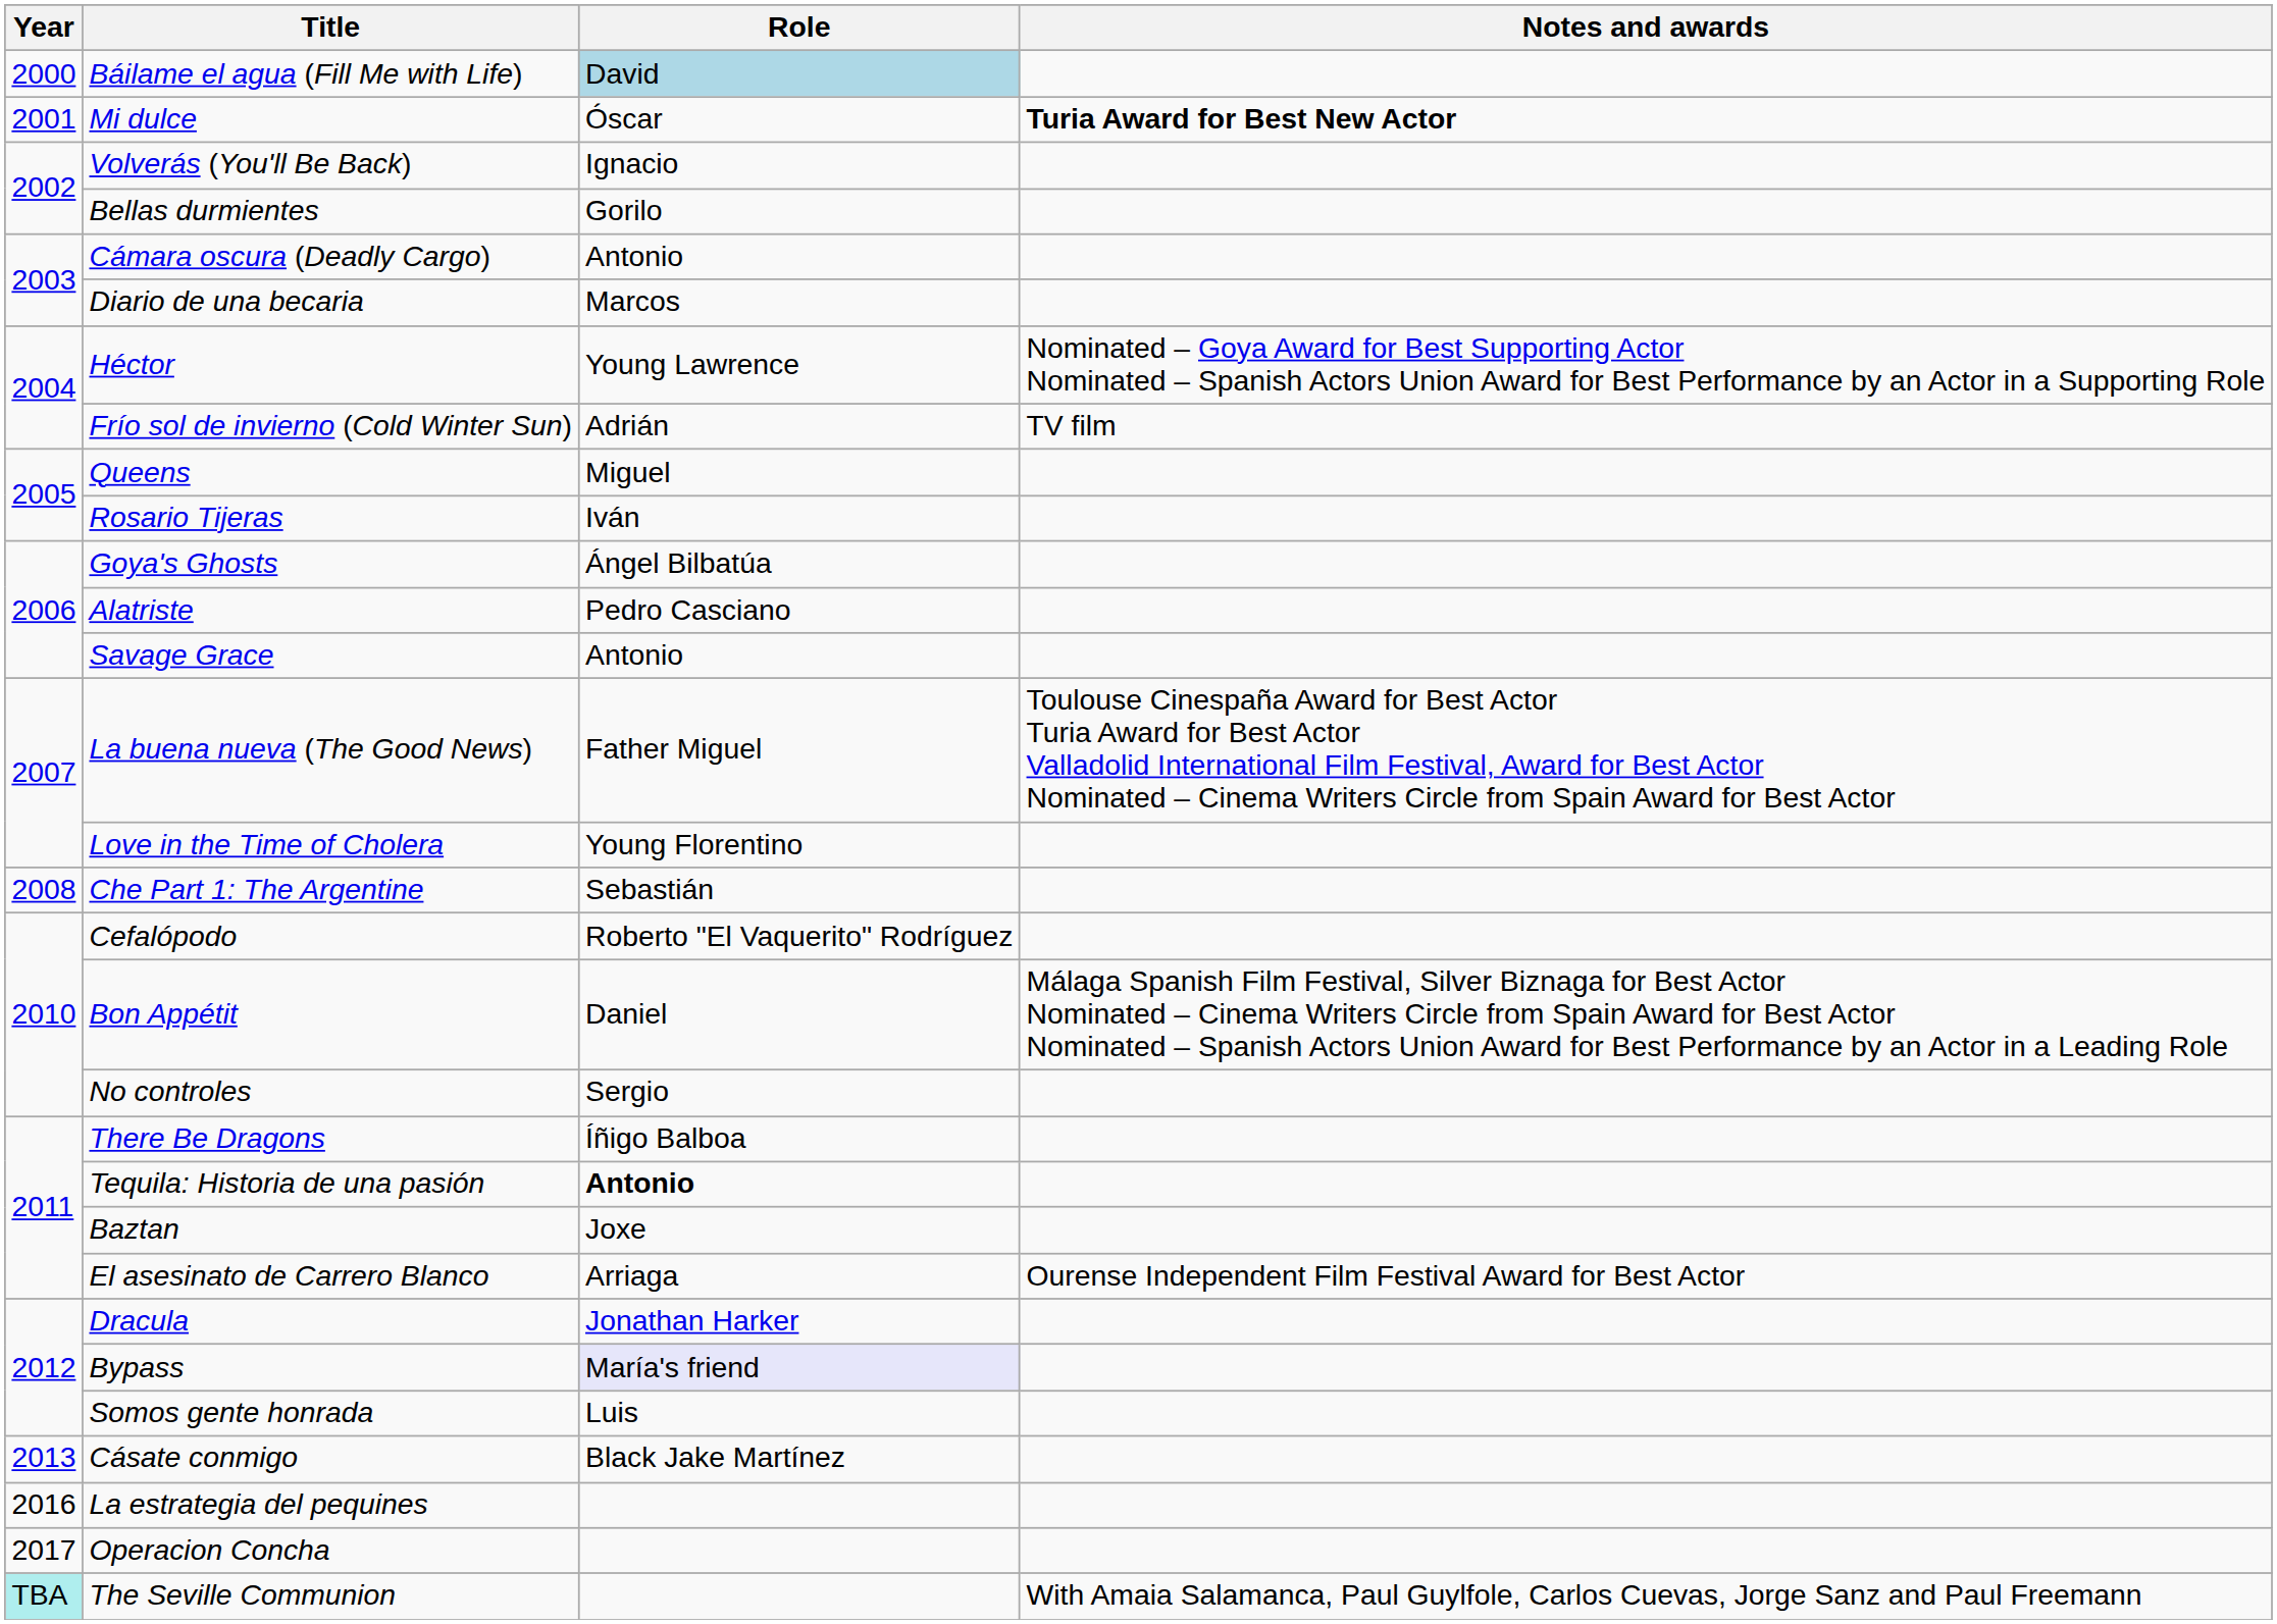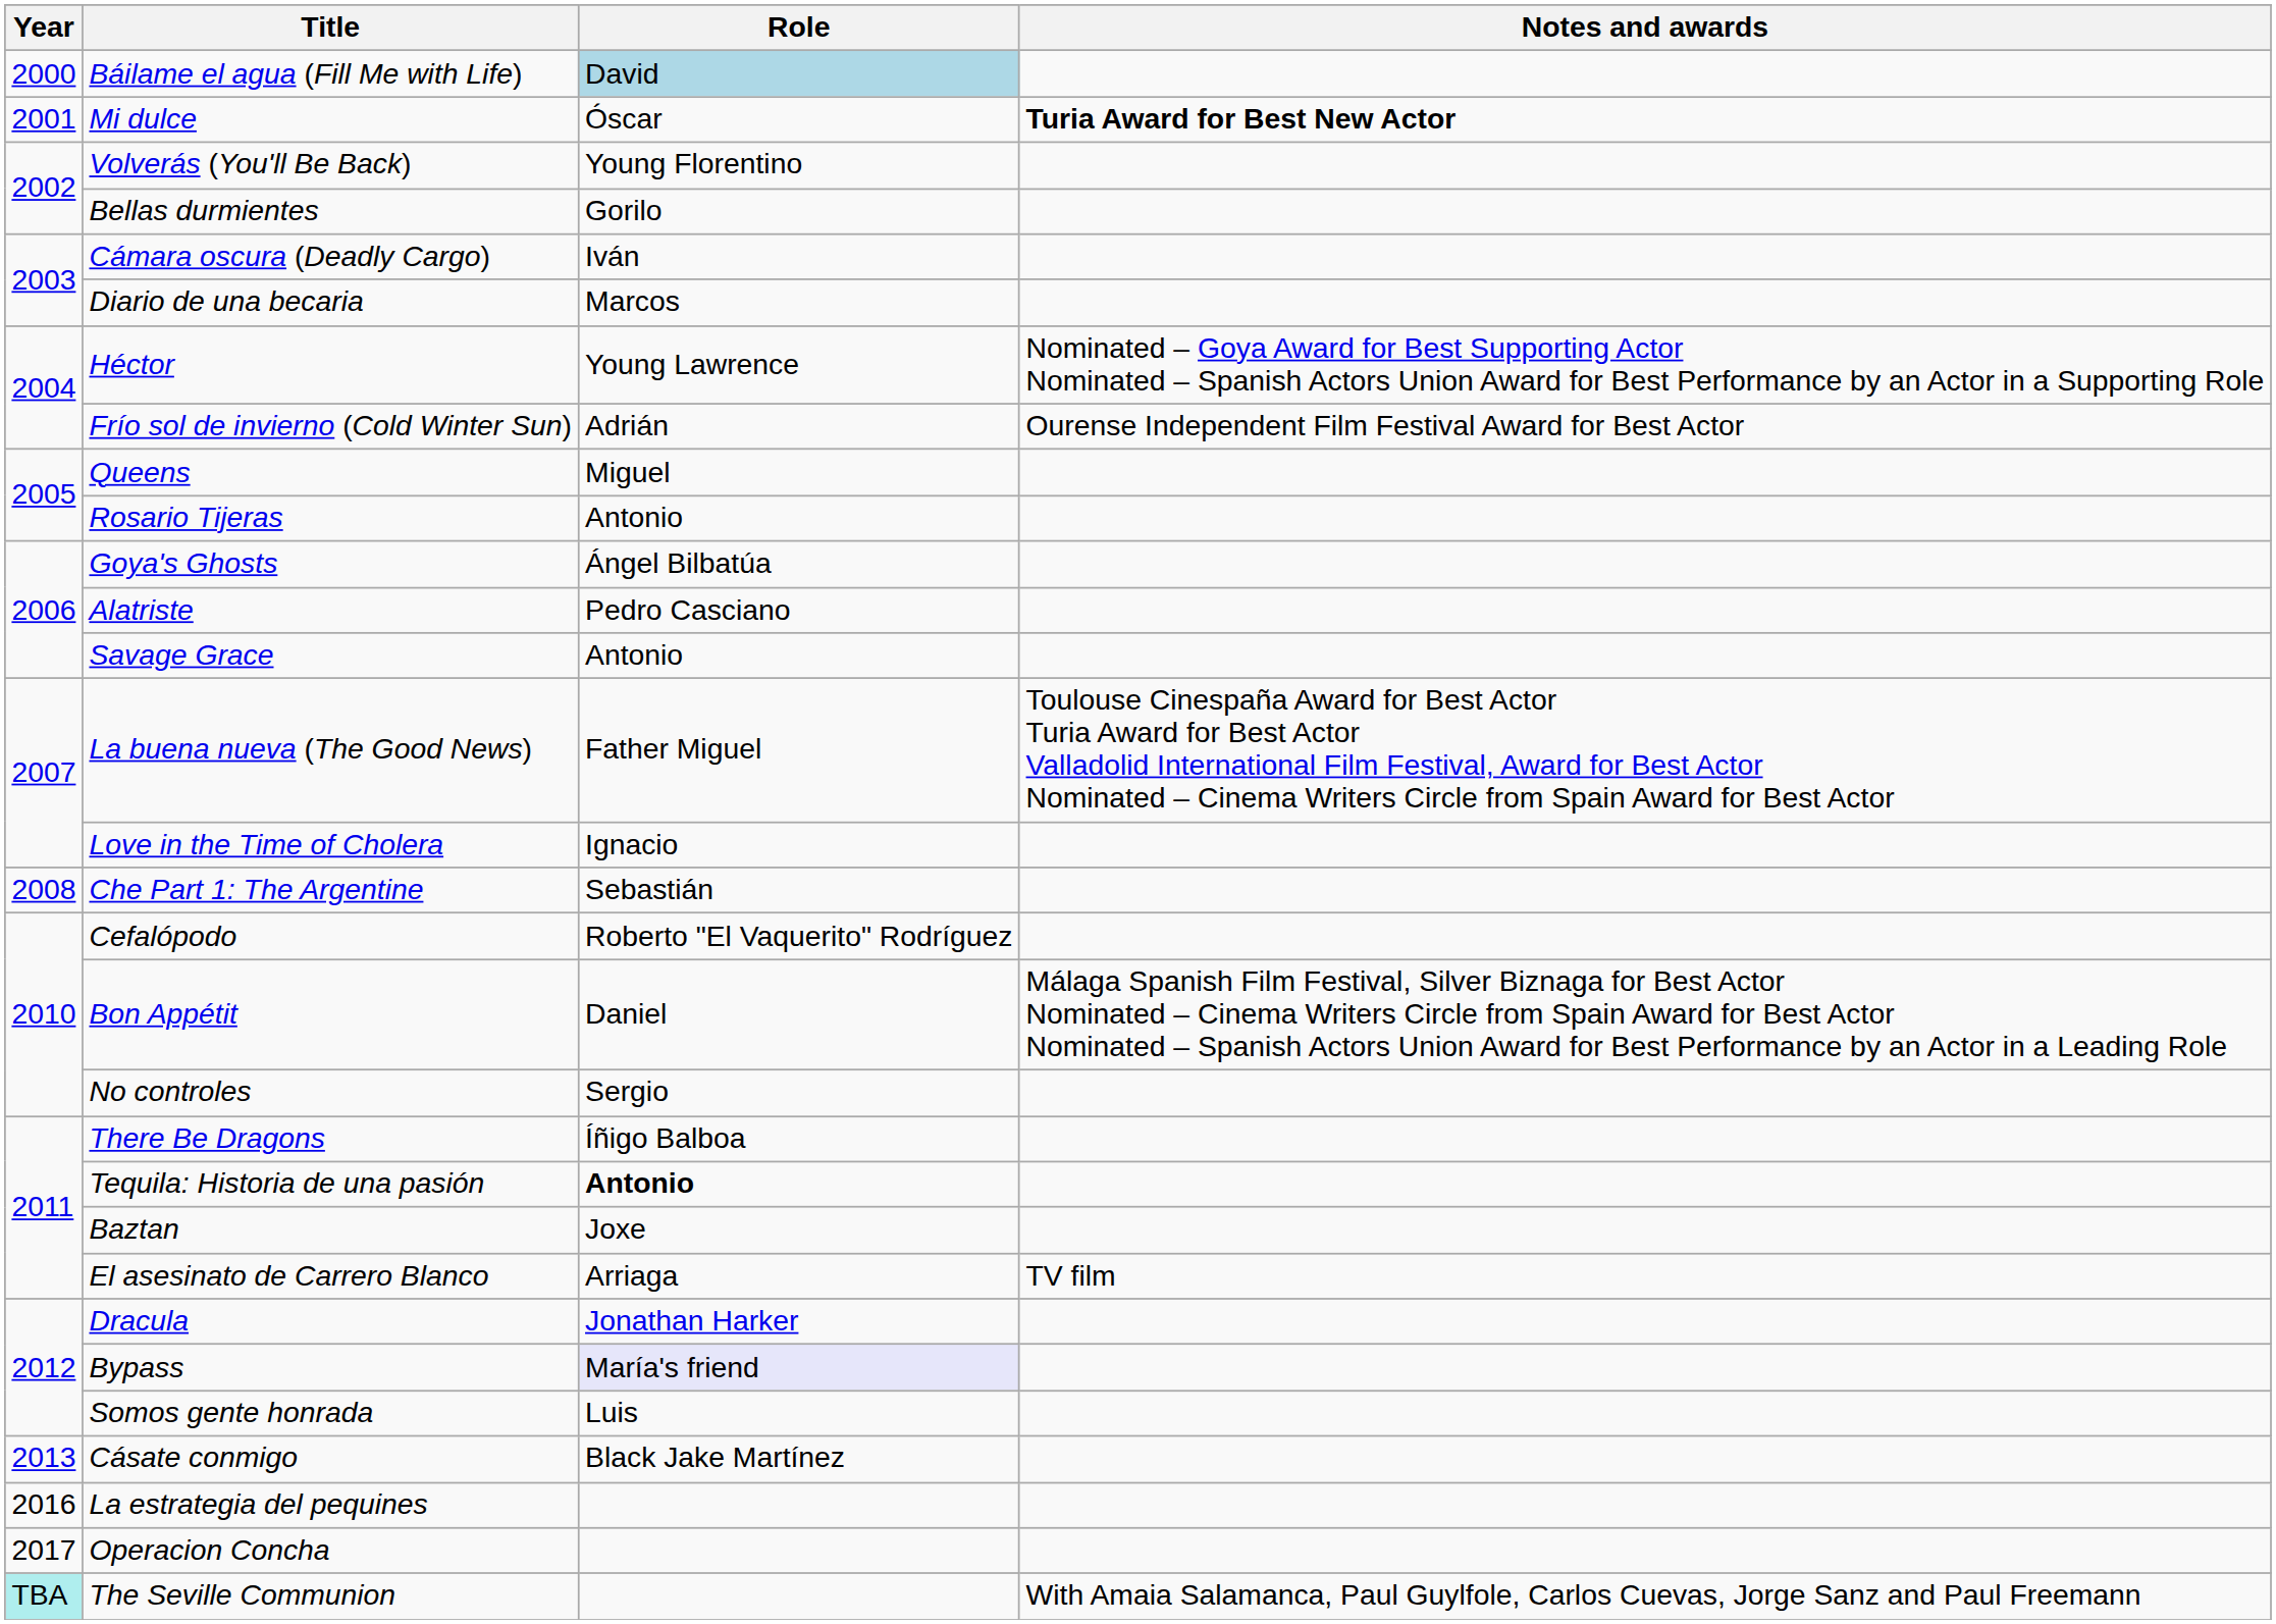 <table class="wikitable plainrowheaders sortable">
 <tr>
 <th scope="col">Year</th>
 <th scope="col">Title</th>
 <th scope="col">Role</th>
 <th scope="col" class="unsortable">Notes and awards</th>
 </tr>
 <tr>
 <td><a href='#'>2000</a></td>
 <td><em><a href='#'>Báilame el agua</a></em> (<em>Fill Me with Life</em>)</td>
 <td style="background: lightblue;">David</td>
 <td></td>
 </tr>
 <tr>
 <td><a href='#'>2001</a></td>
 <td><em><a href='#'>Mi dulce</a></em></td>
 <td>Óscar</td>
 <td><strong>Turia Award for Best New Actor</strong></td>
 </tr>
 <tr>
 <td rowspan="2"><a href='#'>2002</a></td>
 <td><em><a href='#'>Volverás</a></em> (<em>You'll Be Back</em>)</td>
-<td>Ignacio</td>
+<td>Young Florentino</td>
 <td></td>
 </tr>
 <tr>
 <td><em>Bellas durmientes</em></td>
 <td>Gorilo</td>
 <td></td>
 </tr>
 <tr>
 <td rowspan="2"><a href='#'>2003</a></td>
 <td><em><a href='#'>Cámara oscura</a></em> (<em>Deadly Cargo</em>)</td>
-<td>Antonio</td>
+<td>Iván</td>
 <td></td>
 </tr>
 <tr>
 <td><em>Diario de una becaria</em></td>
 <td>Marcos</td>
 <td></td>
 </tr>
 <tr>
 <td rowspan="2"><a href='#'>2004</a></td>
 <td><em><a href='#'>Héctor</a></em></td>
 <td>Young Lawrence</td>
 <td>Nominated – <a href='#'>Goya Award for Best Supporting Actor</a><br>Nominated – Spanish Actors Union Award for Best Performance by an Actor in a Supporting Role</td>
 </tr>
 <tr>
 <td><em><a href='#'>Frío sol de invierno</a></em> (<em>Cold Winter Sun</em>)</td>
 <td>Adrián</td>
-<td>TV film</td>
+<td>Ourense Independent Film Festival Award for Best Actor</td>
 </tr>
 <tr>
 <td rowspan="2"><a href='#'>2005</a></td>
 <td><em><a href='#'>Queens</a></em></td>
 <td>Miguel</td>
 <td></td>
 </tr>
 <tr>
 <td><em><a href='#'>Rosario Tijeras</a></em></td>
-<td>Iván</td>
+<td>Antonio</td>
 <td></td>
 </tr>
 <tr>
 <td rowspan="3"><a href='#'>2006</a></td>
 <td><em><a href='#'>Goya's Ghosts</a></em></td>
 <td>Ángel Bilbatúa</td>
 <td></td>
 </tr>
 <tr>
 <td><em><a href='#'>Alatriste</a></em></td>
 <td>Pedro Casciano</td>
 <td></td>
 </tr>
 <tr>
 <td><em><a href='#'>Savage Grace</a></em></td>
 <td>Antonio</td>
 <td></td>
 </tr>
 <tr>
 <td rowspan="2"><a href='#'>2007</a></td>
 <td><em><a href='#'>La buena nueva</a></em> (<em>The Good News</em>)</td>
 <td>Father Miguel</td>
 <td>Toulouse Cinespaña Award for Best Actor<br>Turia Award for Best Actor<br><a href='#'>Valladolid International Film Festival, Award for Best Actor</a><br>Nominated – Cinema Writers Circle from Spain Award for Best Actor</td>
 </tr>
 <tr>
 <td><em><a href='#'>Love in the Time of Cholera</a></em></td>
-<td>Young Florentino</td>
+<td>Ignacio</td>
 <td></td>
 </tr>
 <tr>
 <td><a href='#'>2008</a></td>
 <td><em><a href='#'>Che Part 1: The Argentine</a></em></td>
 <td>Sebastián</td>
 <td></td>
 </tr>
 <tr>
 <td rowspan="3"><a href='#'>2010</a></td>
 <td><em>Cefalópodo</em></td>
 <td>Roberto "El Vaquerito" Rodríguez</td>
 <td></td>
 </tr>
 <tr>
 <td><em><a href='#'>Bon Appétit</a></em></td>
 <td>Daniel</td>
 <td Málaga Spanish Film Festival>Málaga Spanish Film Festival, Silver Biznaga for Best Actor<br>Nominated – Cinema Writers Circle from Spain Award for Best Actor<br>Nominated – Spanish Actors Union Award for Best Performance by an Actor in a Leading Role</td>
 </tr>
 <tr>
 <td><em>No controles</em></td>
 <td>Sergio</td>
 <td></td>
 </tr>
 <tr>
 <td rowspan="4"><a href='#'>2011</a></td>
 <td><em><a href='#'>There Be Dragons</a></em></td>
 <td>Íñigo Balboa</td>
 <td></td>
 </tr>
 <tr>
 <td><em>Tequila: Historia de una pasión</em></td>
 <td><strong>Antonio</strong></td>
 <td></td>
 </tr>
 <tr>
 <td><em>Baztan</em></td>
 <td>Joxe</td>
 <td></td>
 </tr>
 <tr>
 <td><em>El asesinato de Carrero Blanco</em></td>
 <td>Arriaga</td>
-<td>Ourense Independent Film Festival Award for Best Actor</td>
+<td>TV film</td>
 </tr>
 <tr>
 <td rowspan="3"><a href='#'>2012</a></td>
 <td><em><a href='#'>Dracula</a></em></td>
 <td><a href='#'>Jonathan Harker</a></td>
 <td></td>
 </tr>
 <tr>
 <td><em>Bypass</em></td>
 <td style="background: lavender;">María's friend</td>
 <td></td>
 </tr>
 <tr>
 <td><em>Somos gente honrada</em></td>
 <td>Luis</td>
 <td></td>
 </tr>
 <tr>
 <td><a href='#'>2013</a></td>
 <td><em>Cásate conmigo</em></td>
 <td>Black Jake Martínez</td>
 <td></td>
 </tr>
 <tr>
 <td>2016</td>
 <td><em>La estrategia del pequines</em></td>
 <td></td>
 <td></td>
 </tr>
 <tr>
 <td>2017</td>
 <td><em>Operacion Concha</em></td>
 <td></td>
 <td></td>
 </tr>
 <tr>
 <td style="background: paleturquoise;">TBA</td>
 <td><em>The Seville Communion</em></td>
 <td></td>
 <td>With Amaia Salamanca, Paul Guylfole, Carlos Cuevas, Jorge Sanz and Paul Freemann</td>
 </tr>
 </table>
